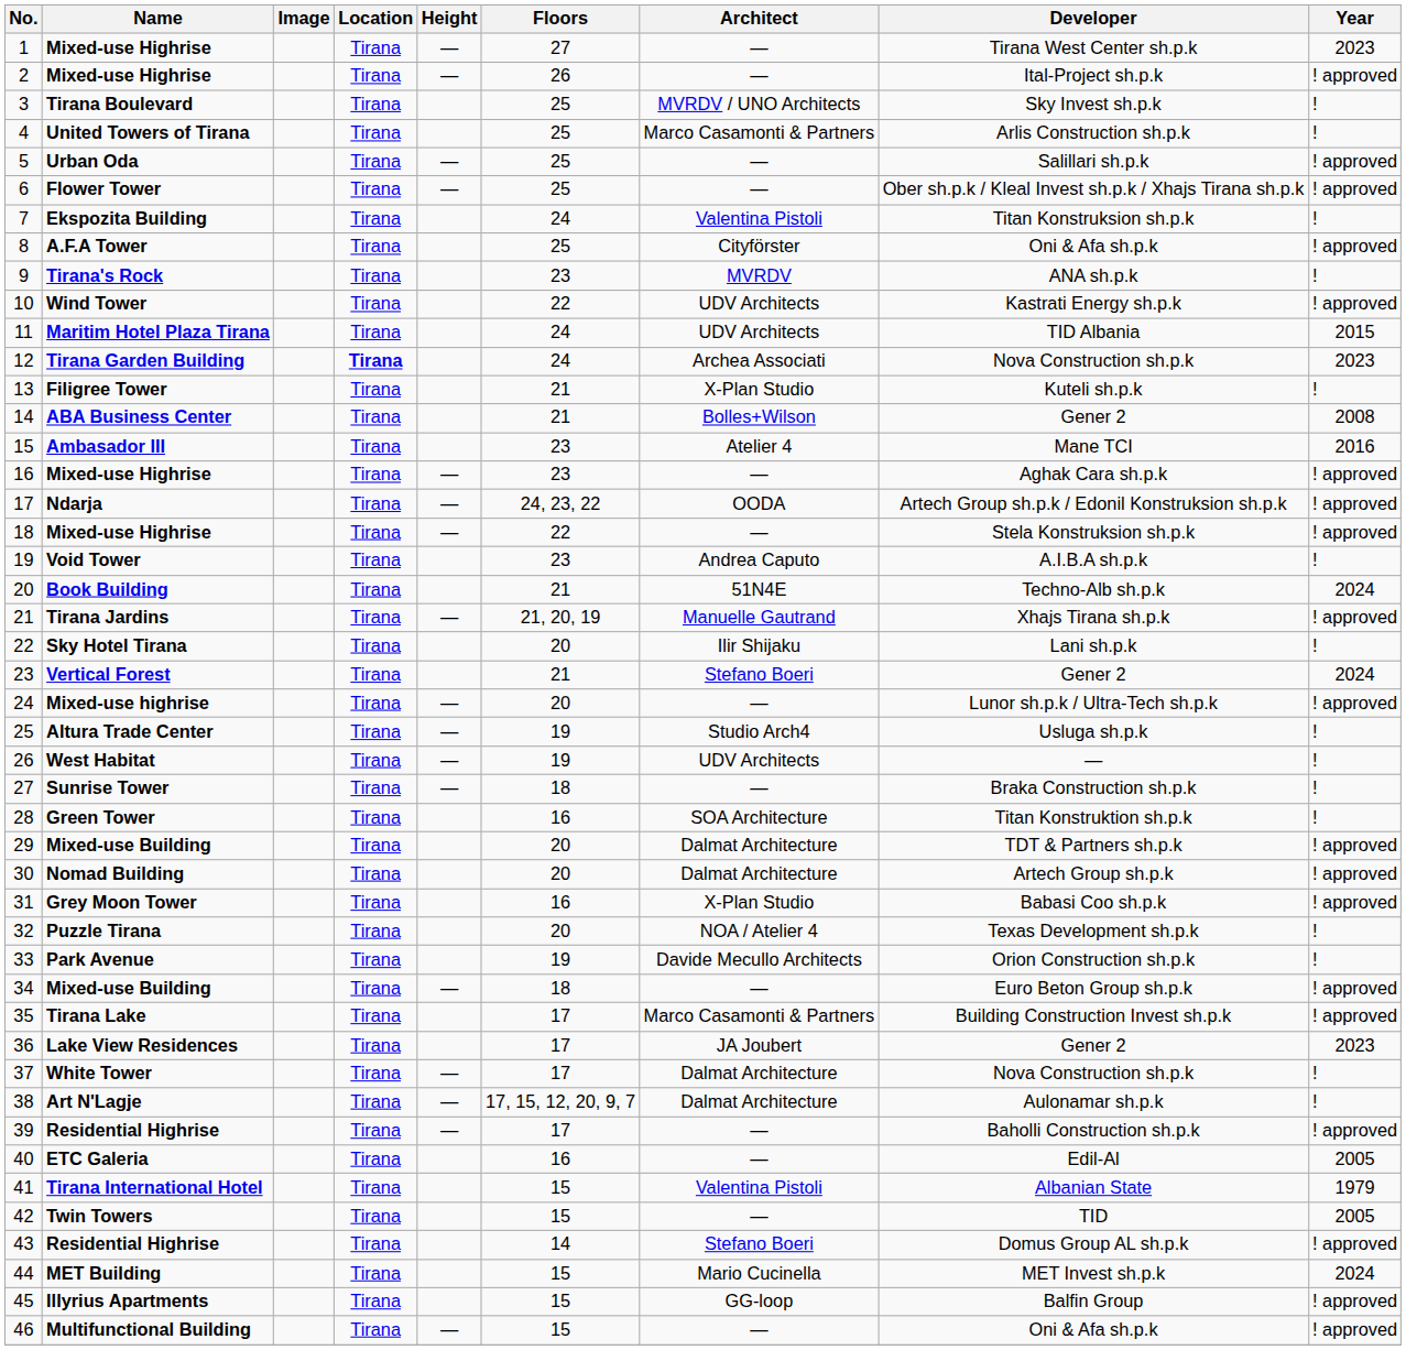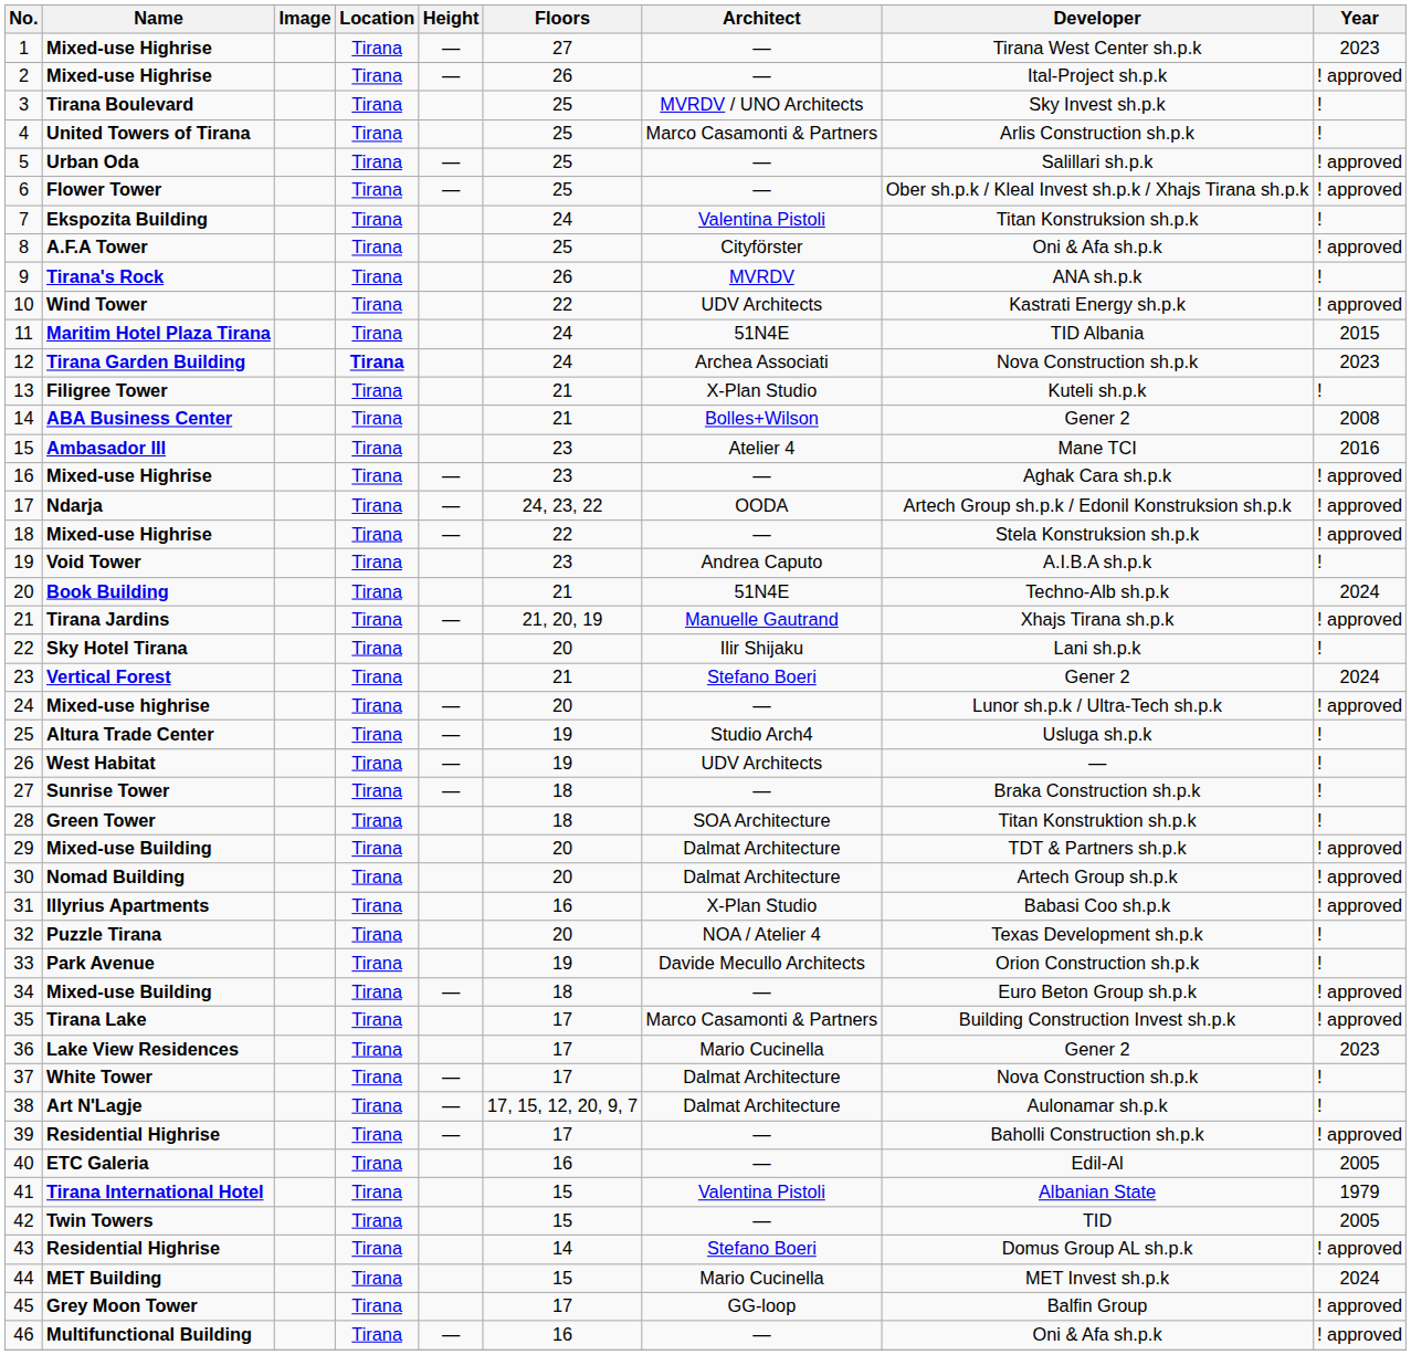 <table class="wikitable sortable">
 <tr>
 <th>No.</th>
 <th>Name</th>
 <th>Image</th>
 <th>Location</th>
 <th>Height</th>
 <th>Floors</th>
 <th>Architect</th>
 <th>Developer</th>
 <th>Year</th>
 </tr>
 <tr>
 <td style="text-align:center;">1</td>
 <td><strong>Mixed-use Highrise</strong></td>
 <td style="text-align:center;"></td>
 <td style="text-align:center;"><a href='#'>Tirana</a></td>
 <td style="text-align:center;">—</td>
 <td style="text-align:center;">27</td>
 <td style="text-align:center;">—</td>
 <td style="text-align:center;">Tirana West Center sh.p.k</td>
 <td style="text-align:center;">2023</td>
 </tr>
 <tr>
 <td style="text-align:center;">2</td>
 <td><strong>Mixed-use Highrise</strong></td>
 <td style="text-align:center;"></td>
 <td style="text-align:center;"><a href='#'>Tirana</a></td>
 <td style="text-align:center;">—</td>
 <td style="text-align:center;">26</td>
 <td style="text-align:center;">—</td>
 <td style="text-align:center;">Ital-Project sh.p.k</td>
 <td>!  approved</td>
 </tr>
 <tr>
 <td style="text-align:center;">3</td>
 <td><strong>Tirana Boulevard</strong></td>
 <td style="text-align:center;"></td>
 <td style="text-align:center;"><a href='#'>Tirana</a><br><small><em></em></small></td>
 <td style="text-align:center;"></td>
 <td style="text-align:center;">25</td>
 <td style="text-align:center;"><a href='#'>MVRDV</a> / UNO Architects</td>
 <td style="text-align:center;">Sky Invest sh.p.k</td>
 <td>! </td>
 </tr>
 <tr>
 <td style="text-align:center;">4</td>
 <td><strong>United Towers of Tirana</strong></td>
 <td style="text-align:center;"></td>
 <td style="text-align:center;"><a href='#'>Tirana</a><br><small><em></em></small></td>
 <td style="text-align:center;"></td>
 <td style="text-align:center;">25</td>
 <td style="text-align:center;">Marco Casamonti & Partners</td>
 <td style="text-align:center;">Arlis Construction sh.p.k</td>
 <td>! </td>
 </tr>
 <tr>
 <td style="text-align:center;">5</td>
 <td><strong>Urban Oda</strong></td>
 <td style="text-align:center;"></td>
 <td style="text-align:center;"><a href='#'>Tirana</a></td>
 <td style="text-align:center;">—</td>
 <td style="text-align:center;">25</td>
 <td style="text-align:center;">—</td>
 <td style="text-align:center;">Salillari sh.p.k</td>
 <td>!  approved</td>
 </tr>
 <tr>
 <td style="text-align:center;">6</td>
 <td><strong>Flower Tower</strong></td>
 <td style="text-align:center;"></td>
 <td style="text-align:center;"><a href='#'>Tirana</a></td>
 <td style="text-align:center;">—</td>
 <td style="text-align:center;">25</td>
 <td style="text-align:center;">—</td>
 <td style="text-align:center;">Ober sh.p.k / Kleal Invest sh.p.k / Xhajs Tirana sh.p.k</td>
 <td>!  approved</td>
 </tr>
 <tr>
 <td style="text-align:center;">7</td>
 <td><strong>Ekspozita Building</strong></td>
 <td style="text-align:center;"></td>
 <td style="text-align:center;"><a href='#'>Tirana</a><br><small><em></em></small></td>
 <td style="text-align:center;"></td>
 <td style="text-align:center;">24</td>
 <td style="text-align:center;"><a href='#'>Valentina Pistoli</a></td>
 <td style="text-align:center;">Titan Konstruksion sh.p.k</td>
 <td>! </td>
 </tr>
 <tr>
 <td style="text-align:center;">8</td>
 <td><strong>A.F.A Tower</strong></td>
 <td style="text-align:center;"></td>
 <td style="text-align:center;"><a href='#'>Tirana</a><br><small><em></em></small></td>
 <td style="text-align:center;"></td>
 <td style="text-align:center;">25</td>
 <td style="text-align:center;">Cityförster</td>
 <td style="text-align:center;">Oni & Afa sh.p.k</td>
 <td>!  approved</td>
 </tr>
 <tr>
 <td style="text-align:center;">9</td>
 <td><strong><a href='#'>Tirana's Rock</a></strong></td>
 <td style="text-align:center;"></td>
 <td style="text-align:center;"><a href='#'>Tirana</a><br><small><em></em></small></td>
 <td style="text-align:center;"></td>
-<td style="text-align:center;">23</td>
+<td style="text-align:center;">26</td>
 <td style="text-align:center;"><a href='#'>MVRDV</a></td>
 <td style="text-align:center;">ANA sh.p.k</td>
 <td>! </td>
 </tr>
 <tr>
 <td style="text-align:center;">10</td>
 <td><strong>Wind Tower</strong></td>
 <td style="text-align:center;"></td>
 <td style="text-align:center;"><a href='#'>Tirana</a><br><small><em></em></small></td>
 <td style="text-align:center;"></td>
 <td style="text-align:center;">22</td>
 <td style="text-align:center;">UDV Architects</td>
 <td style="text-align:center;">Kastrati Energy sh.p.k</td>
 <td>!  approved</td>
 </tr>
 <tr>
 <td style="text-align:center;">11</td>
 <td><strong><a href='#'>Maritim Hotel Plaza Tirana</a></strong></td>
 <td style="text-align:center;"></td>
 <td style="text-align:center;"><a href='#'>Tirana</a><br><small><em></em></small></td>
 <td style="text-align:center;"></td>
 <td style="text-align:center;">24</td>
-<td style="text-align:center;">UDV Architects</td>
+<td style="text-align:center;">51N4E</td>
 <td style="text-align:center;">TID Albania</td>
 <td style="text-align:center;">2015</td>
 </tr>
 <tr>
 <td style="text-align:center;">12</td>
 <td><strong><a href='#'>Tirana Garden Building</a></strong></td>
 <td style="text-align:center;"></td>
 <td style="text-align:center;"><strong><a href='#'>Tirana</a><br><small><em></em></small></strong></td>
 <td style="text-align:center;"></td>
 <td style="text-align:center;">24</td>
 <td style="text-align:center;">Archea Associati</td>
 <td style="text-align:center;">Nova Construction sh.p.k</td>
 <td style="text-align:center;">2023</td>
 </tr>
 <tr>
 <td style="text-align:center;">13</td>
 <td><strong>Filigree Tower</strong></td>
 <td style="text-align:center;"></td>
 <td style="text-align:center;"><a href='#'>Tirana</a><br><small><em></em></small></td>
 <td style="text-align:center;"></td>
 <td style="text-align:center;">21</td>
 <td style="text-align:center;">X-Plan Studio</td>
 <td style="text-align:center;">Kuteli sh.p.k</td>
 <td>! </td>
 </tr>
 <tr>
 <td style="text-align:center;">14</td>
 <td><strong><a href='#'>ABA Business Center</a></strong></td>
 <td style="text-align:center;"></td>
 <td style="text-align:center;"><a href='#'>Tirana</a><br><small><em></em></small></td>
 <td style="text-align:center;"></td>
 <td style="text-align:center;">21</td>
 <td style="text-align:center;"><a href='#'>Bolles+Wilson</a></td>
 <td style="text-align:center;">Gener 2</td>
 <td style="text-align:center;">2008</td>
 </tr>
 <tr>
 <td style="text-align:center;">15</td>
 <td><strong><a href='#'>Ambasador III</a></strong></td>
 <td style="text-align:center;"></td>
 <td style="text-align:center;"><a href='#'>Tirana</a><br><small><em></em></small></td>
 <td style="text-align:center;"></td>
 <td style="text-align:center;">23</td>
 <td style="text-align:center;">Atelier 4</td>
 <td style="text-align:center;">Mane TCI</td>
 <td style="text-align:center;">2016</td>
 </tr>
 <tr>
 <td style="text-align:center;">16</td>
 <td><strong>Mixed-use Highrise</strong></td>
 <td style="text-align:center;"></td>
 <td style="text-align:center;"><a href='#'>Tirana</a></td>
 <td style="text-align:center;">—</td>
 <td style="text-align:center;">23</td>
 <td style="text-align:center;">—</td>
 <td style="text-align:center;">Aghak Cara sh.p.k</td>
 <td>!  approved</td>
 </tr>
 <tr>
 <td style="text-align:center;">17</td>
 <td><strong>Ndarja</strong></td>
 <td style="text-align:center;"></td>
 <td style="text-align:center;"><a href='#'>Tirana</a><br><small><em></em></small></td>
 <td style="text-align:center;">—</td>
 <td style="text-align:center;">24, 23, 22</td>
 <td style="text-align:center;">OODA</td>
 <td style="text-align:center;">Artech Group sh.p.k / Edonil Konstruksion sh.p.k</td>
 <td>!  approved</td>
 </tr>
 <tr>
 <td style="text-align:center;">18</td>
 <td><strong>Mixed-use Highrise</strong></td>
 <td style="text-align:center;"></td>
 <td style="text-align:center;"><a href='#'>Tirana</a><br></td>
 <td style="text-align:center;">—</td>
 <td style="text-align:center;">22</td>
 <td style="text-align:center;">—</td>
 <td style="text-align:center;">Stela Konstruksion sh.p.k</td>
 <td>!  approved</td>
 </tr>
 <tr>
 <td style="text-align:center;">19</td>
 <td><strong>Void Tower</strong></td>
 <td style="text-align:center;"></td>
 <td style="text-align:center;"><a href='#'>Tirana</a></td>
 <td style="text-align:center;"></td>
 <td style="text-align:center;">23</td>
 <td style="text-align:center;">Andrea Caputo</td>
 <td style="text-align:center;">A.I.B.A sh.p.k</td>
 <td>! </td>
 </tr>
 <tr>
 <td style="text-align:center;">20</td>
 <td><strong><a href='#'>Book Building</a></strong></td>
 <td style="text-align:center;"></td>
 <td style="text-align:center;"><a href='#'>Tirana</a><br><small><em></em></small></td>
 <td style="text-align:center;"></td>
 <td style="text-align:center;">21</td>
 <td style="text-align:center;">51N4E</td>
 <td style="text-align:center;">Techno-Alb sh.p.k</td>
 <td style="text-align:center;">2024</td>
 </tr>
 <tr>
 <td style="text-align:center;">21</td>
 <td><strong>Tirana Jardins</strong></td>
 <td style="text-align:center;"></td>
 <td style="text-align:center;"><a href='#'>Tirana</a></td>
 <td style="text-align:center;">—</td>
 <td style="text-align:center;">21, 20, 19</td>
 <td style="text-align:center;"><a href='#'>Manuelle Gautrand</a></td>
 <td style="text-align:center;">Xhajs Tirana sh.p.k</td>
 <td>!  approved</td>
 </tr>
 <tr>
 <td style="text-align:center;">22</td>
 <td><strong>Sky Hotel Tirana</strong></td>
 <td style="text-align:center;"></td>
 <td style="text-align:center;"><a href='#'>Tirana</a><br><small><em></em></small></td>
 <td style="text-align:center;"></td>
 <td style="text-align:center;">20</td>
 <td style="text-align:center;">Ilir Shijaku</td>
 <td style="text-align:center;">Lani sh.p.k</td>
 <td>! </td>
 </tr>
 <tr>
 <td style="text-align:center;">23</td>
 <td><strong><a href='#'>Vertical Forest</a></strong></td>
 <td style="text-align:center;"></td>
 <td style="text-align:center;"><a href='#'>Tirana</a><br><small><em></em></small></td>
 <td style="text-align:center;"></td>
 <td style="text-align:center;">21</td>
 <td style="text-align:center;"><a href='#'>Stefano Boeri</a></td>
 <td style="text-align:center;">Gener 2</td>
 <td style="text-align:center;">2024</td>
 </tr>
 <tr>
 <td style="text-align:center;">24</td>
 <td><strong>Mixed-use highrise</strong></td>
 <td style="text-align:center;"></td>
 <td style="text-align:center;"><a href='#'>Tirana</a></td>
 <td style="text-align:center;">—</td>
 <td style="text-align:center;">20</td>
 <td style="text-align:center;">—</td>
 <td style="text-align:center;">Lunor sh.p.k / Ultra-Tech sh.p.k</td>
 <td>!  approved</td>
 </tr>
 <tr>
 <td style="text-align:center;">25</td>
 <td><strong>Altura Trade Center</strong></td>
 <td style="text-align:center;"></td>
 <td style="text-align:center;"><a href='#'>Tirana</a><br><small><em></em></small></td>
 <td style="text-align:center;">—</td>
 <td style="text-align:center;">19</td>
 <td style="text-align:center;">Studio Arch4</td>
 <td style="text-align:center;">Usluga sh.p.k</td>
 <td>! </td>
 </tr>
 <tr>
 <td style="text-align:center;">26</td>
 <td><strong>West Habitat</strong></td>
 <td style="text-align:center;"></td>
 <td style="text-align:center;"><a href='#'>Tirana</a></td>
 <td style="text-align:center;">—</td>
 <td style="text-align:center;">19</td>
 <td style="text-align:center;">UDV Architects</td>
 <td style="text-align:center;">—</td>
 <td>! </td>
 </tr>
 <tr>
 <td style="text-align:center;">27</td>
 <td><strong>Sunrise Tower</strong></td>
 <td style="text-align:center;"></td>
 <td style="text-align:center;"><a href='#'>Tirana</a></td>
 <td style="text-align:center;">—</td>
 <td style="text-align:center;">18</td>
 <td style="text-align:center;">—</td>
 <td style="text-align:center;">Braka Construction sh.p.k</td>
 <td>! </td>
 </tr>
 <tr>
 <td style="text-align:center;">28</td>
 <td><strong>Green Tower</strong></td>
 <td style="text-align:center;"></td>
 <td style="text-align:center;"><a href='#'>Tirana</a><br><small><em></em></small></td>
 <td style="text-align:center;"></td>
-<td style="text-align:center;">16</td>
+<td style="text-align:center;">18</td>
 <td style="text-align:center;">SOA Architecture</td>
 <td style="text-align:center;">Titan Konstruktion sh.p.k</td>
 <td>! </td>
 </tr>
 <tr>
 <td style="text-align:center;">29</td>
 <td><strong>Mixed-use Building</strong></td>
 <td style="text-align:center;"></td>
 <td style="text-align:center;"><a href='#'>Tirana</a></td>
 <td style="text-align:center;"></td>
 <td style="text-align:center;">20</td>
 <td style="text-align:center;">Dalmat Architecture</td>
 <td style="text-align:center;">TDT & Partners sh.p.k</td>
 <td>!  approved</td>
 </tr>
 <tr>
 <td style="text-align:center;">30</td>
 <td><strong>Nomad Building</strong></td>
 <td style="text-align:center;"></td>
 <td style="text-align:center;"><a href='#'>Tirana</a><br><small><em></em></small></td>
 <td style="text-align:center;"></td>
 <td style="text-align:center;">20</td>
 <td style="text-align:center;">Dalmat Architecture</td>
 <td style="text-align:center;">Artech Group sh.p.k</td>
 <td>!  approved</td>
 </tr>
 <tr>
 <td style="text-align:center;">31</td>
-<td><strong>Grey Moon Tower</strong></td>
+<td><strong>Illyrius Apartments</strong></td>
 <td style="text-align:center;"></td>
 <td style="text-align:center;"><a href='#'>Tirana</a><br><small><em></em></small></td>
 <td style="text-align:center;"></td>
 <td style="text-align:center;">16</td>
 <td style="text-align:center;">X-Plan Studio</td>
 <td style="text-align:center;">Babasi Coo sh.p.k</td>
 <td>!  approved</td>
 </tr>
 <tr>
 <td style="text-align:center;">32</td>
 <td><strong>Puzzle Tirana</strong></td>
 <td style="text-align:center;"></td>
 <td style="text-align:center;"><a href='#'>Tirana</a><br><small><em></em></small></td>
 <td style="text-align:center;"></td>
 <td style="text-align:center;">20</td>
 <td style="text-align:center;">NOA / Atelier 4</td>
 <td style="text-align:center;">Texas Development sh.p.k</td>
 <td>! </td>
 </tr>
 <tr>
 <td style="text-align:center;">33</td>
 <td><strong>Park Avenue</strong></td>
 <td style="text-align:center;"></td>
 <td style="text-align:center;"><a href='#'>Tirana</a><br><small><em></em></small></td>
 <td style="text-align:center;"></td>
 <td style="text-align:center;">19</td>
 <td style="text-align:center;">Davide Mecullo Architects</td>
 <td style="text-align:center;">Orion Construction sh.p.k</td>
 <td>! </td>
 </tr>
 <tr>
 <td style="text-align:center;">34</td>
 <td><strong>Mixed-use Building</strong></td>
 <td style="text-align:center;"></td>
 <td style="text-align:center;"><a href='#'>Tirana</a></td>
 <td style="text-align:center;">—</td>
 <td style="text-align:center;">18</td>
 <td style="text-align:center;">—</td>
 <td style="text-align:center;">Euro Beton Group sh.p.k</td>
 <td>!  approved</td>
 </tr>
 <tr>
 <td style="text-align:center;">35</td>
 <td><strong>Tirana Lake</strong></td>
 <td style="text-align:center;"></td>
 <td style="text-align:center;"><a href='#'>Tirana</a><br><small><em></em></small></td>
 <td style="text-align:center;"></td>
 <td style="text-align:center;">17</td>
 <td style="text-align:center;">Marco Casamonti & Partners</td>
 <td style="text-align:center;">Building Construction Invest sh.p.k</td>
 <td>!  approved</td>
 </tr>
 <tr>
 <td style="text-align:center;">36</td>
 <td><strong>Lake View Residences</strong></td>
 <td style="text-align:center;"></td>
 <td style="text-align:center;"><a href='#'>Tirana</a><br><small><em></em></small></td>
 <td style="text-align:center;"></td>
 <td style="text-align:center;">17</td>
-<td style="text-align:center;">JA Joubert</td>
+<td style="text-align:center;">Mario Cucinella</td>
 <td style="text-align:center;">Gener 2</td>
 <td style="text-align:center;">2023</td>
 </tr>
 <tr>
 <td style="text-align:center;">37</td>
 <td><strong>White Tower</strong></td>
 <td style="text-align:center;"></td>
 <td style="text-align:center;"><a href='#'>Tirana</a><br><small><em></em></small></td>
 <td style="text-align:center;">—</td>
 <td style="text-align:center;">17</td>
 <td style="text-align:center;">Dalmat Architecture</td>
 <td style="text-align:center;">Nova Construction sh.p.k</td>
 <td>! </td>
 </tr>
 <tr>
 <td style="text-align:center;">38</td>
 <td><strong>Art N'Lagje</strong></td>
 <td style="text-align:center;"></td>
 <td style="text-align:center;"><a href='#'>Tirana</a><br><small><em></em></small></td>
 <td style="text-align:center;">—</td>
 <td style="text-align:center;">17, 15, 12, 20, 9, 7</td>
 <td style="text-align:center;">Dalmat Architecture</td>
 <td style="text-align:center;">Aulonamar sh.p.k</td>
 <td>! </td>
 </tr>
 <tr>
 <td style="text-align:center;">39</td>
 <td><strong>Residential Highrise</strong></td>
 <td style="text-align:center;"></td>
 <td style="text-align:center;"><a href='#'>Tirana</a></td>
 <td style="text-align:center;">—</td>
 <td style="text-align:center;">17</td>
 <td style="text-align:center;">—</td>
 <td style="text-align:center;">Baholli Construction sh.p.k</td>
 <td>!  approved</td>
 </tr>
 <tr>
 <td style="text-align:center;">40</td>
 <td><strong>ETC Galeria</strong></td>
 <td style="text-align:center;"></td>
 <td style="text-align:center;"><a href='#'>Tirana</a><br><small><em></em></small></td>
 <td style="text-align:center;"></td>
 <td style="text-align:center;">16</td>
 <td style="text-align:center;">—</td>
 <td style="text-align:center;">Edil-Al</td>
 <td style="text-align:center;">2005</td>
 </tr>
 <tr>
 <td style="text-align:center;">41</td>
 <td><strong><a href='#'>Tirana International Hotel</a></strong></td>
 <td style="text-align:center;"></td>
 <td style="text-align:center;"><a href='#'>Tirana</a><br><small><em></em></small></td>
 <td style="text-align:center;"></td>
 <td style="text-align:center;">15</td>
 <td style="text-align:center;"><a href='#'>Valentina Pistoli</a></td>
 <td style="text-align:center;"><a href='#'>Albanian State</a></td>
 <td style="text-align:center;">1979</td>
 </tr>
 <tr>
 <td style="text-align:center;">42</td>
 <td><strong>Twin Towers</strong></td>
 <td style="text-align:center;"></td>
 <td style="text-align:center;"><a href='#'>Tirana</a><br><small><em></em></small></td>
 <td style="text-align:center;"></td>
 <td style="text-align:center;">15</td>
 <td style="text-align:center;">—</td>
 <td style="text-align:center;">TID</td>
 <td style="text-align:center;">2005</td>
 </tr>
 <tr>
 <td style="text-align:center;">43</td>
 <td><strong>Residential Highrise</strong></td>
 <td style="text-align:center;"></td>
 <td style="text-align:center;"><a href='#'>Tirana</a></td>
 <td style="text-align:center;"></td>
 <td style="text-align:center;">14</td>
 <td style="text-align:center;"><a href='#'>Stefano Boeri</a></td>
 <td style="text-align:center;">Domus Group AL sh.p.k</td>
 <td>!  approved</td>
 </tr>
 <tr>
 <td style="text-align:center;">44</td>
 <td><strong>MET Building</strong></td>
 <td style="text-align:center;"></td>
 <td style="text-align:center;"><a href='#'>Tirana</a><br><small><em></em></small></td>
 <td style="text-align:center;"></td>
 <td style="text-align:center;">15</td>
 <td style="text-align:center;">Mario Cucinella</td>
 <td style="text-align:center;">MET Invest sh.p.k</td>
 <td style="text-align:center;">2024</td>
 </tr>
 <tr>
 <td style="text-align:center;">45</td>
-<td><strong>Illyrius Apartments</strong></td>
+<td><strong>Grey Moon Tower</strong></td>
 <td style="text-align:center;"></td>
 <td style="text-align:center;"><a href='#'>Tirana</a></td>
 <td style="text-align:center;"></td>
-<td style="text-align:center;">15</td>
+<td style="text-align:center;">17</td>
 <td style="text-align:center;">GG-loop</td>
 <td style="text-align:center;">Balfin Group</td>
 <td>!  approved</td>
 </tr>
 <tr>
 <td style="text-align:center;">46</td>
 <td><strong>Multifunctional Building</strong></td>
 <td style="text-align:center;"></td>
 <td style="text-align:center;"><a href='#'>Tirana</a></td>
 <td style="text-align:center;">—</td>
-<td style="text-align:center;">15</td>
+<td style="text-align:center;">16</td>
 <td style="text-align:center;">—</td>
 <td style="text-align:center;">Oni & Afa sh.p.k</td>
 <td>!  approved</td>
 </tr>
 <tr>
 </tr>
 </table>
